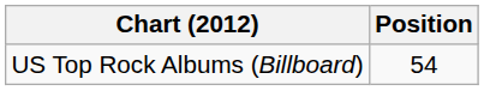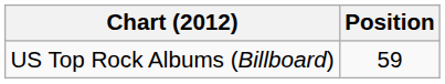 <table class="wikitable plainrowheaders">
 <tr>
 <th>Chart (2012)</th>
 <th>Position</th>
 </tr>
 <tr>
 <td>US Top Rock Albums (<em>Billboard</em>)</td>
-<td style="text-align:center">54</td>
+<td style="text-align:center">59</td>
 </tr>
 </table>
